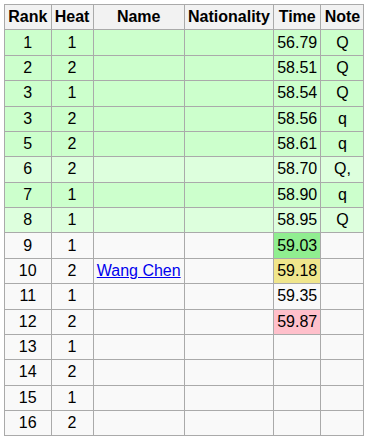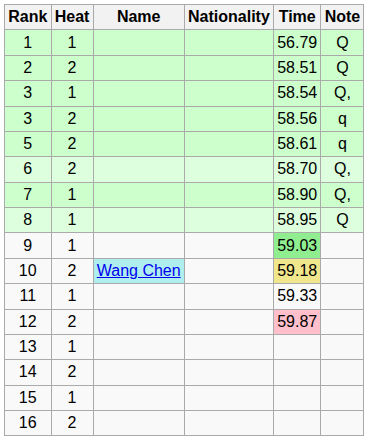 <table class="wikitable sortable" style="text-align:center">
 <tr>
 <th>Rank</th>
 <th>Heat</th>
 <th>Name</th>
 <th>Nationality</th>
 <th>Time</th>
 <th>Note</th>
 </tr>
 <tr bgcolor=ccffcc>
 <td>1</td>
 <td>1</td>
 <td align=left></td>
 <td align=left></td>
 <td>56.79</td>
 <td>Q</td>
 </tr>
 <tr bgcolor=ccffcc>
 <td>2</td>
 <td>2</td>
 <td align=left></td>
 <td align=left></td>
 <td>58.51</td>
 <td>Q</td>
 </tr>
 <tr bgcolor=ccffcc>
 <td>3</td>
 <td>1</td>
 <td align=left></td>
 <td align=left></td>
 <td>58.54</td>
-<td>Q</td>
+<td>Q, </td>
 </tr>
 <tr bgcolor=ccffcc>
 <td>3</td>
 <td>2</td>
 <td align=left></td>
 <td align=left></td>
 <td>58.56</td>
 <td>q</td>
 </tr>
 <tr bgcolor=ccffcc>
 <td>5</td>
 <td>2</td>
 <td align=left></td>
 <td align=left></td>
 <td>58.61</td>
 <td>q</td>
 </tr>
 <tr bgcolor=ddffdd>
 <td>6</td>
 <td>2</td>
 <td align=left></td>
 <td align=left></td>
 <td>58.70</td>
 <td>Q, </td>
 </tr>
 <tr bgcolor=ccffcc>
 <td>7</td>
 <td>1</td>
 <td align=left></td>
 <td align=left></td>
 <td>58.90</td>
-<td>q</td>
+<td>Q, </td>
 </tr>
 <tr bgcolor=ddffdd>
 <td>8</td>
 <td>1</td>
 <td align=left></td>
 <td align=left></td>
 <td>58.95</td>
 <td>Q</td>
 </tr>
 <tr>
 <td>9</td>
 <td>1</td>
 <td align=left></td>
 <td align=left></td>
 <td style="background: lightgreen;">59.03</td>
 <td></td>
 </tr>
 <tr>
 <td>10</td>
 <td>2</td>
-<td align=left><a href='#'>Wang Chen</a></td>
+<td align=left style="background: paleturquoise;"><a href='#'>Wang Chen</a></td>
 <td align=left></td>
 <td style="background: khaki;">59.18</td>
 <td></td>
 </tr>
 <tr>
 <td>11</td>
 <td>1</td>
 <td align=left></td>
 <td align=left></td>
-<td>59.35</td>
+<td>59.33</td>
 <td></td>
 </tr>
 <tr>
 <td>12</td>
 <td>2</td>
 <td align=left></td>
 <td align=left></td>
 <td style="background: pink;">59.87</td>
 <td></td>
 </tr>
 <tr>
 <td>13</td>
 <td>1</td>
 <td align=left></td>
 <td align=left></td>
 <td></td>
 <td></td>
 </tr>
 <tr>
 <td>14</td>
 <td>2</td>
 <td align=left></td>
 <td align=left></td>
 <td></td>
 <td></td>
 </tr>
 <tr>
 <td>15</td>
 <td>1</td>
 <td align=left></td>
 <td align=left></td>
 <td></td>
 <td></td>
 </tr>
 <tr>
 <td>16</td>
 <td>2</td>
 <td align=left></td>
 <td align=left></td>
 <td></td>
 <td></td>
 </tr>
 </table>
